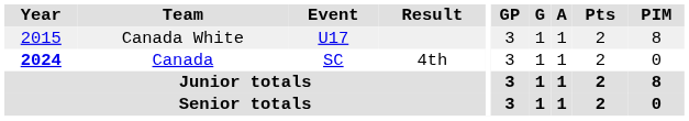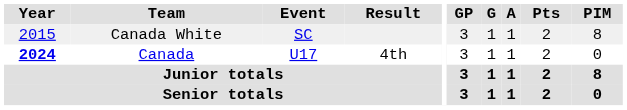 <table border="0" cellpadding="1" cellspacing="0" ID="Table3" style="text-align:center; width:40em">
 <tr ALIGN="center" bgcolor="#e0e0e0">
 <th>Year</th>
 <th>Team</th>
 <th>Event</th>
 <th>Result</th>
 <th rowspan="99" bgcolor="#ffffff"></th>
 <th>GP</th>
 <th>G</th>
 <th>A</th>
 <th>Pts</th>
 <th>PIM</th>
 </tr>
 <tr>
 </tr>
 <tr bgcolor="#f0f0f0">
 <td><a href='#'>2015</a></td>
 <td>Canada White</td>
-<td><a href='#'>U17</a></td>
+<td><a href='#'>SC</a></td>
 <td></td>
 <td>3</td>
 <td>1</td>
 <td>1</td>
 <td>2</td>
 <td>8</td>
 </tr>
 <tr>
 <td><strong><a href='#'>2024</a></strong></td>
 <td><a href='#'>Canada</a></td>
-<td><a href='#'>SC</a></td>
+<td><a href='#'>U17</a></td>
 <td>4th</td>
 <td>3</td>
 <td>1</td>
 <td>1</td>
 <td>2</td>
 <td>0</td>
 </tr>
 <tr>
 </tr>
 <tr ALIGN="center" bgcolor="#e0e0e0">
 <th colspan=4>Junior totals</th>
 <th>3</th>
 <th>1</th>
 <th>1</th>
 <th>2</th>
 <th>8</th>
 </tr>
 <tr ALIGN="center" bgcolor="#e0e0e0">
 <th colspan=4>Senior totals</th>
 <th>3</th>
 <th>1</th>
 <th>1</th>
 <th>2</th>
 <th>0</th>
 </tr>
 </table>
